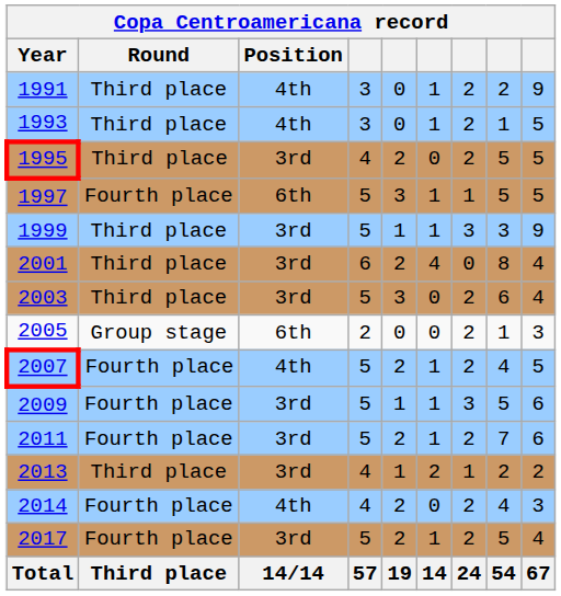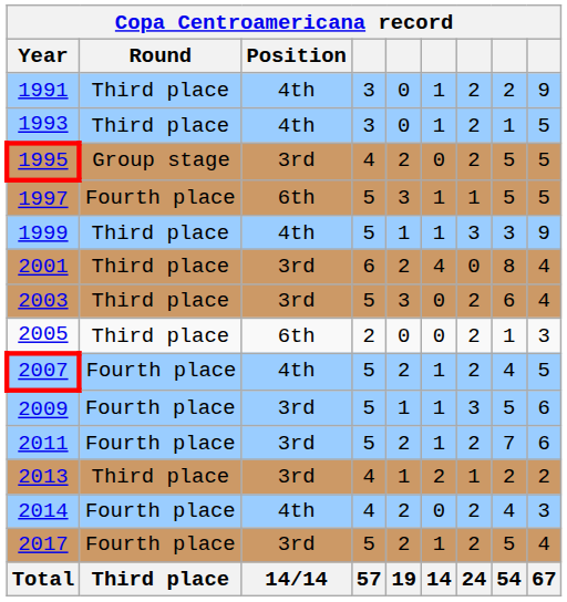 <table class="wikitable" style="text-align: center;">
 <tr>
 <th colspan=10><a href='#'>Copa Centroamericana</a> record</th>
 </tr>
 <tr>
 <th>Year</th>
 <th>Round</th>
 <th>Position</th>
 <th></th>
 <th></th>
 <th></th>
 <th></th>
 <th></th>
 <th></th>
 </tr>
 <tr style="background:#9acdff;">
 <td> <a href='#'>1991</a></td>
 <td>Third place</td>
 <td>4th</td>
 <td>3</td>
 <td>0</td>
 <td>1</td>
 <td>2</td>
 <td>2</td>
 <td>9</td>
 </tr>
 <tr style="background:#9acdff;">
 <td> <a href='#'>1993</a></td>
 <td>Third place</td>
 <td>4th</td>
 <td>3</td>
 <td>0</td>
 <td>1</td>
 <td>2</td>
 <td>1</td>
 <td>5</td>
 </tr>
 <tr style="background:#c96;">
 <td style="border: 3px solid red"> <a href='#'>1995</a></td>
-<td>Third place</td>
+<td>Group stage</td>
 <td>3rd</td>
 <td>4</td>
 <td>2</td>
 <td>0</td>
 <td>2</td>
 <td>5</td>
 <td>5</td>
 </tr>
 <tr style="background:#c96;">
 <td> <a href='#'>1997</a></td>
 <td>Fourth place</td>
 <td>6th</td>
 <td>5</td>
 <td>3</td>
 <td>1</td>
 <td>1</td>
 <td>5</td>
 <td>5</td>
 </tr>
 <tr style="background:#9acdff;">
 <td> <a href='#'>1999</a></td>
 <td>Third place</td>
-<td>3rd</td>
+<td>4th</td>
 <td>5</td>
 <td>1</td>
 <td>1</td>
 <td>3</td>
 <td>3</td>
 <td>9</td>
 </tr>
 <tr style="background:#c96;">
 <td> <a href='#'>2001</a></td>
 <td>Third place</td>
 <td>3rd</td>
 <td>6</td>
 <td>2</td>
 <td>4</td>
 <td>0</td>
 <td>8</td>
 <td>4</td>
 </tr>
 <tr style="background:#c96;">
 <td> <a href='#'>2003</a></td>
 <td>Third place</td>
 <td>3rd</td>
 <td>5</td>
 <td>3</td>
 <td>0</td>
 <td>2</td>
 <td>6</td>
 <td>4</td>
 </tr>
 <tr>
 <td> <a href='#'>2005</a></td>
-<td>Group stage</td>
+<td>Third place</td>
 <td>6th</td>
 <td>2</td>
 <td>0</td>
 <td>0</td>
 <td>2</td>
 <td>1</td>
 <td>3</td>
 </tr>
 <tr style="background:#9acdff;">
 <td style="border: 3px solid red"> <a href='#'>2007</a></td>
 <td>Fourth place</td>
 <td>4th</td>
 <td>5</td>
 <td>2</td>
 <td>1</td>
 <td>2</td>
 <td>4</td>
 <td>5</td>
 </tr>
 <tr style="background:#9acdff;">
 <td> <a href='#'>2009</a></td>
 <td>Fourth place</td>
 <td>3rd</td>
 <td>5</td>
 <td>1</td>
 <td>1</td>
 <td>3</td>
 <td>5</td>
 <td>6</td>
 </tr>
 <tr style="background:#9acdff;">
 <td> <a href='#'>2011</a></td>
 <td>Fourth place</td>
 <td>3rd</td>
 <td>5</td>
 <td>2</td>
 <td>1</td>
 <td>2</td>
 <td>7</td>
 <td>6</td>
 </tr>
 <tr style="background:#c96;">
 <td> <a href='#'>2013</a></td>
 <td>Third place</td>
 <td>3rd</td>
 <td>4</td>
 <td>1</td>
 <td>2</td>
 <td>1</td>
 <td>2</td>
 <td>2</td>
 </tr>
 <tr style="background:#9acdff;">
 <td> <a href='#'>2014</a></td>
 <td>Fourth place</td>
 <td>4th</td>
 <td>4</td>
 <td>2</td>
 <td>0</td>
 <td>2</td>
 <td>4</td>
 <td>3</td>
 </tr>
 <tr style="background:#c96;">
 <td> <a href='#'>2017</a></td>
 <td>Fourth place</td>
 <td>3rd</td>
 <td>5</td>
 <td>2</td>
 <td>1</td>
 <td>2</td>
 <td>5</td>
 <td>4</td>
 </tr>
 <tr>
 <th>Total</th>
 <th>Third place</th>
 <th>14/14</th>
 <th>57</th>
 <th>19</th>
 <th>14</th>
 <th>24</th>
 <th>54</th>
 <th>67</th>
 </tr>
 </table>
